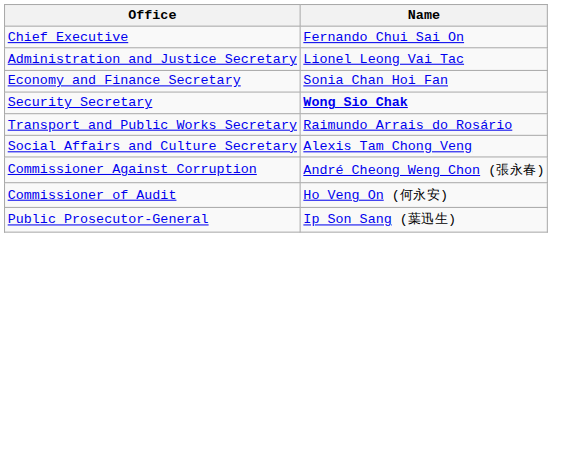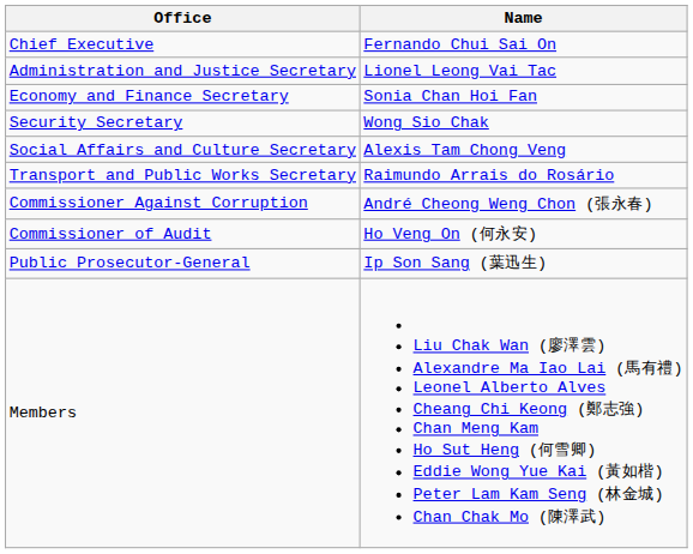 <table class="wikitable">
 <tr>
 <th>Office</th>
 <th>Name</th>
 </tr>
 <tr>
 <td><a href='#'>Chief Executive</a></td>
 <td><a href='#'>Fernando Chui Sai On</a></td>
 </tr>
 <tr>
 <td><a href='#'>Administration and Justice Secretary</a></td>
 <td><a href='#'>Lionel Leong Vai Tac</a></td>
 </tr>
 <tr>
 <td><a href='#'>Economy and Finance Secretary</a></td>
 <td><a href='#'>Sonia Chan Hoi Fan</a></td>
 </tr>
 <tr>
 <td><a href='#'>Security Secretary</a></td>
-<td><strong><a href='#'>Wong Sio Chak</a></strong></td>
+<td><a href='#'>Wong Sio Chak</a></td>
+</tr>
+<tr>
+<td><a href='#'>Social Affairs and Culture Secretary</a></td>
+<td><a href='#'>Alexis Tam Chong Veng</a></td>
 </tr>
 <tr>
 <td><a href='#'>Transport and Public Works Secretary</a></td>
 <td><a href='#'>Raimundo Arrais do Rosário</a></td>
-</tr>
-<tr>
-<td><a href='#'>Social Affairs and Culture Secretary</a></td>
-<td><a href='#'>Alexis Tam Chong Veng</a></td>
 </tr>
 <tr>
 <td><a href='#'>Commissioner Against Corruption</a></td>
 <td><a href='#'>André Cheong Weng Chon</a> (張永春)</td>
 </tr>
 <tr>
 <td><a href='#'>Commissioner of Audit</a></td>
 <td><a href='#'>Ho Veng On</a> (何永安)</td>
 </tr>
 <tr>
 <td><a href='#'>Public Prosecutor-General</a></td>
 <td><a href='#'>Ip Son Sang</a> (葉迅生)</td>
 </tr>
+<tr>
+<td>Members</td>
+<td><br><ul><li></li><li><a href='#'>Liu Chak Wan</a> (廖澤雲)</li><li><a href='#'>Alexandre Ma Iao Lai</a> (馬有禮)</li><li><a href='#'>Leonel Alberto Alves</a></li><li><a href='#'>Cheang Chi Keong</a> (鄭志強)</li><li><a href='#'>Chan Meng Kam</a></li><li><a href='#'>Ho Sut Heng</a> (何雪卿)</li><li><a href='#'>Eddie Wong Yue Kai</a> (黃如楷)</li><li><a href='#'>Peter Lam Kam Seng</a> (林金城)</li><li><a href='#'>Chan Chak Mo</a> (陳澤武)</li></ul></td>
+</tr>
 </table>
